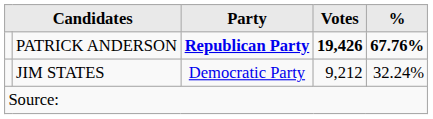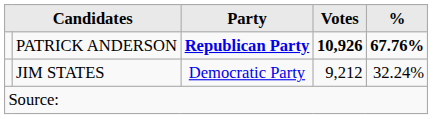 <table class=wikitable style="font-size:95%; text-align:right;">
 <tr>
 <th style="background-color:#E9E9E9" align=center colspan=2>Candidates</th>
 <th style="background-color:#E9E9E9" align=center>Party</th>
 <th style="background-color:#E9E9E9" align=center>Votes</th>
 <th style="background-color:#E9E9E9" align=center>%</th>
 </tr>
 <tr>
 <td></td>
 <td align=left>PATRICK ANDERSON</td>
 <td align=center><strong><a href='#'>Republican Party</a></strong></td>
-<td><strong>19,426</strong></td>
+<td><strong>10,926</strong></td>
 <td><strong>67.76%</strong></td>
 </tr>
 <tr>
 <td></td>
 <td align=left>JIM STATES</td>
 <td align=center><a href='#'>Democratic Party</a></td>
 <td>9,212</td>
 <td>32.24%</td>
 </tr>
 <tr>
 <td align="left" colspan=6>Source: </td>
 </tr>
 </table>
